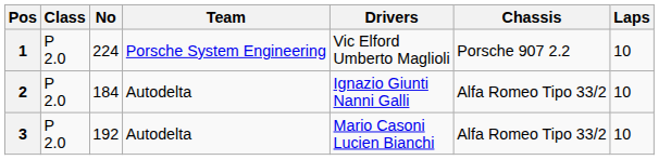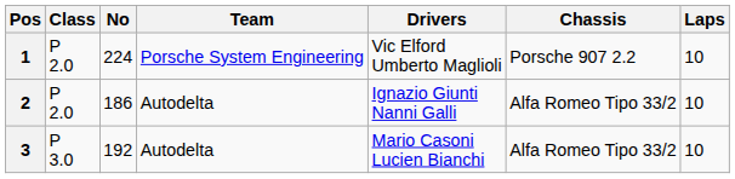 <table class="wikitable" style="font-size: 95%;">
 <tr>
 <th>Pos</th>
 <th>Class</th>
 <th>No</th>
 <th>Team</th>
 <th>Drivers</th>
 <th>Chassis</th>
 <th>Laps</th>
 </tr>
 <tr style=>
 <th>1</th>
 <td>P<br>2.0</td>
 <td>224</td>
 <td><a href='#'>Porsche System Engineering</a></td>
 <td> Vic Elford<br> Umberto Maglioli</td>
 <td>Porsche 907 2.2</td>
 <td>10</td>
 </tr>
 <tr>
 <th>2</th>
 <td>P<br>2.0</td>
-<td>184</td>
+<td>186</td>
 <td> Autodelta</td>
 <td> <a href='#'>Ignazio Giunti</a><br> <a href='#'>Nanni Galli</a></td>
 <td>Alfa Romeo Tipo 33/2</td>
 <td>10</td>
 </tr>
 <tr style=>
 <th>3</th>
-<td>P<br>2.0</td>
+<td>P<br>3.0</td>
 <td>192</td>
 <td> Autodelta</td>
 <td> <a href='#'>Mario Casoni</a><br> <a href='#'>Lucien Bianchi</a></td>
 <td>Alfa Romeo Tipo 33/2</td>
 <td>10</td>
 </tr>
 </table>
